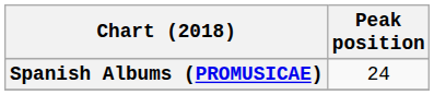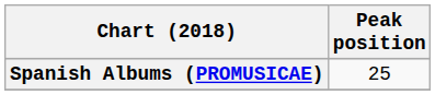 <table class="wikitable sortable plainrowheaders" style="text-align:center">
 <tr>
 <th scope="col">Chart (2018)</th>
 <th scope="col">Peak<br> position</th>
 </tr>
 <tr>
 </tr>
 <tr>
 </tr>
 <tr>
 </tr>
 <tr>
 <th scope="row">Spanish Albums (<a href='#'>PROMUSICAE</a>)</th>
-<td>24</td>
+<td>25</td>
 </tr>
 <tr>
 </tr>
 </table>
